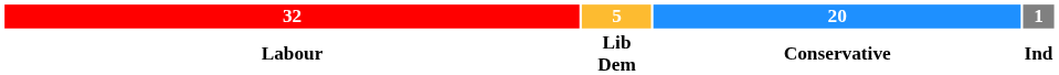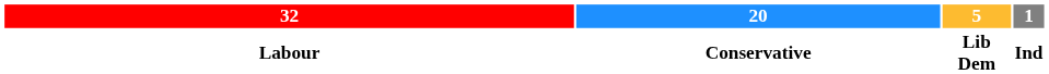 <table style="width:100%; text-align:center;">
 <tr style="color:white;">
 <td style="background:red; width:55.17%;"><strong>32</strong></td>
+<td style="background:dodgerblue; width34.48%;"><strong>20</strong></td>
 <td style="background:#FDBB30; width:6.67%;"><strong>5</strong></td>
-<td style="background:dodgerblue; width34.48%;"><strong>20</strong></td>
 <td style="background:grey; width:1.72%;"><strong>1</strong></td>
 </tr>
 <tr>
 <td><span><strong>Labour</strong></span></td>
+<td><span><strong>Conservative</strong></span></td>
 <td><span><strong>Lib<br>Dem</strong></span></td>
-<td><span><strong>Conservative</strong></span></td>
 <td><span><strong>Ind</strong></span></td>
 </tr>
 </table>
